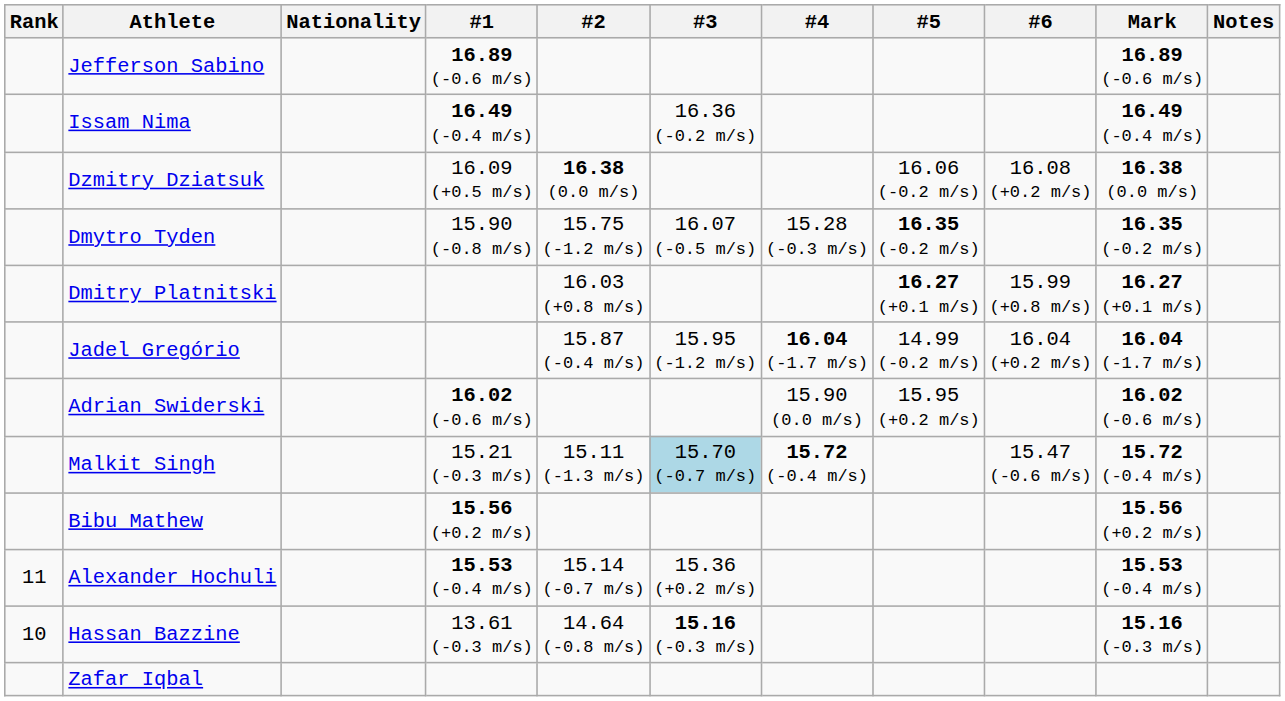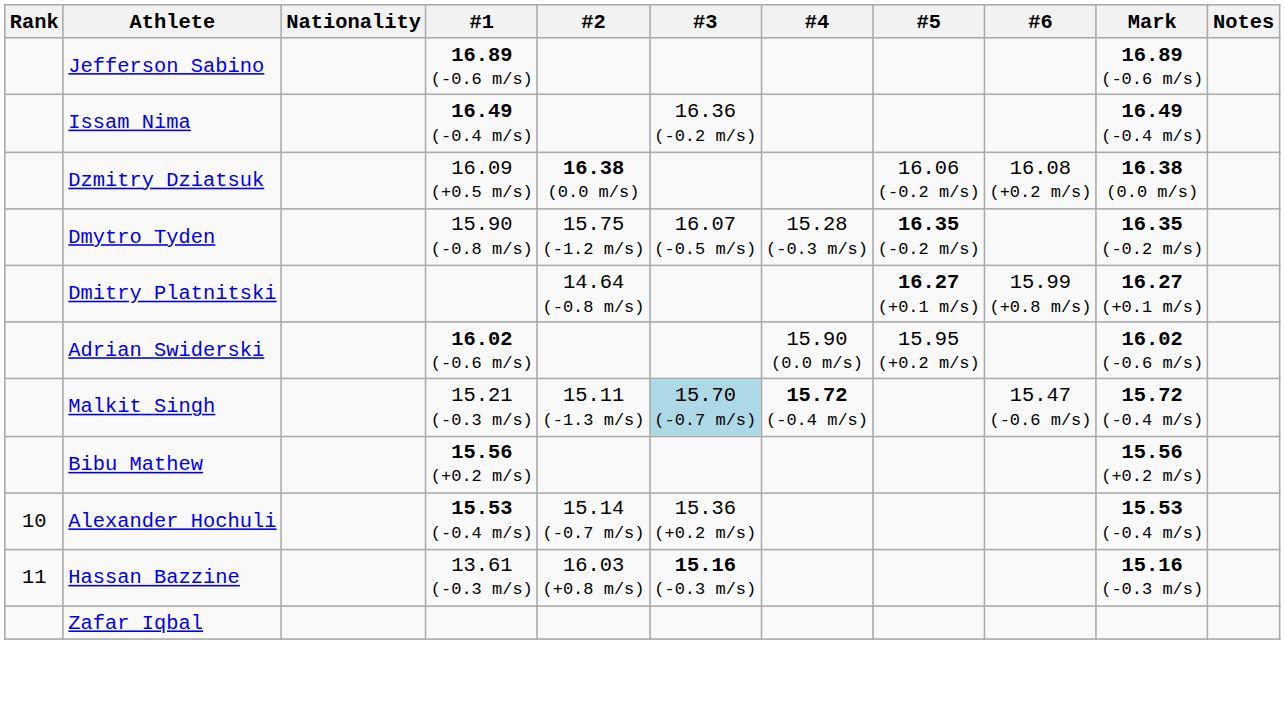 <table class="wikitable sortable" style="text-align:center">
 <tr>
 <th>Rank</th>
 <th>Athlete</th>
 <th>Nationality</th>
 <th>#1</th>
 <th>#2</th>
 <th>#3</th>
 <th>#4</th>
 <th>#5</th>
 <th>#6</th>
 <th>Mark</th>
 <th>Notes</th>
 </tr>
 <tr>
 <td></td>
 <td align="left"><a href='#'>Jefferson Sabino</a></td>
 <td align=left></td>
 <td><strong>16.89</strong><br> <small>(-0.6 m/s)</small></td>
 <td></td>
 <td></td>
 <td></td>
 <td></td>
 <td></td>
 <td><strong>16.89</strong><br> <small>(-0.6 m/s)</small></td>
 <td></td>
 </tr>
 <tr>
 <td></td>
 <td align="left"><a href='#'>Issam Nima</a></td>
 <td align=left></td>
 <td><strong>16.49</strong><br> <small>(-0.4 m/s)</small></td>
 <td></td>
 <td>16.36<br> <small>(-0.2 m/s)</small></td>
 <td></td>
 <td></td>
 <td></td>
 <td><strong>16.49</strong><br> <small>(-0.4 m/s)</small></td>
 <td></td>
 </tr>
 <tr>
 <td></td>
 <td align="left"><a href='#'>Dzmitry Dziatsuk</a></td>
 <td align=left></td>
 <td>16.09<br> <small>(+0.5 m/s)</small></td>
 <td><strong>16.38</strong><br> <small>(0.0 m/s)</small></td>
 <td></td>
 <td></td>
 <td>16.06<br> <small>(-0.2 m/s)</small></td>
 <td>16.08<br> <small>(+0.2 m/s)</small></td>
 <td><strong>16.38</strong><br> <small>(0.0 m/s)</small></td>
 <td></td>
 </tr>
 <tr>
 <td></td>
 <td align="left"><a href='#'>Dmytro Tyden</a></td>
 <td align=left></td>
 <td>15.90<br> <small>(-0.8 m/s)</small></td>
 <td>15.75<br> <small>(-1.2 m/s)</small></td>
 <td>16.07<br> <small>(-0.5 m/s)</small></td>
 <td>15.28<br> <small>(-0.3 m/s)</small></td>
 <td><strong>16.35</strong><br> <small>(-0.2 m/s)</small></td>
 <td></td>
 <td><strong>16.35</strong><br> <small>(-0.2 m/s)</small></td>
 <td></td>
 </tr>
 <tr>
 <td></td>
 <td align="left"><a href='#'>Dmitry Platnitski</a></td>
 <td align=left></td>
 <td></td>
-<td>16.03<br> <small>(+0.8 m/s)</small></td>
+<td>14.64<br> <small>(-0.8 m/s)</small></td>
 <td></td>
 <td></td>
 <td><strong>16.27</strong><br> <small>(+0.1 m/s)</small></td>
 <td>15.99<br> <small>(+0.8 m/s)</small></td>
 <td><strong>16.27</strong><br> <small>(+0.1 m/s)</small></td>
-<td></td>
-</tr>
-<tr>
-<td></td>
-<td align="left"><a href='#'>Jadel Gregório</a></td>
-<td align=left></td>
-<td></td>
-<td>15.87<br> <small>(-0.4 m/s)</small></td>
-<td>15.95<br> <small>(-1.2 m/s)</small></td>
-<td><strong>16.04</strong><br> <small>(-1.7 m/s)</small></td>
-<td>14.99<br> <small>(-0.2 m/s)</small></td>
-<td>16.04<br> <small>(+0.2 m/s)</small></td>
-<td><strong>16.04</strong><br> <small>(-1.7 m/s)</small></td>
 <td></td>
 </tr>
 <tr>
 <td></td>
 <td align="left"><a href='#'>Adrian Swiderski</a></td>
 <td align=left></td>
 <td><strong>16.02</strong><br> <small>(-0.6 m/s)</small></td>
 <td></td>
 <td></td>
 <td>15.90<br> <small>(0.0 m/s)</small></td>
 <td>15.95<br> <small>(+0.2 m/s)</small></td>
 <td></td>
 <td><strong>16.02</strong><br> <small>(-0.6 m/s)</small></td>
 <td></td>
 </tr>
 <tr>
 <td></td>
 <td align="left"><a href='#'>Malkit Singh</a></td>
 <td align=left></td>
 <td>15.21<br> <small>(-0.3 m/s)</small></td>
 <td>15.11<br> <small>(-1.3 m/s)</small></td>
 <td style="background: lightblue;">15.70<br> <small>(-0.7 m/s)</small></td>
 <td><strong>15.72</strong><br> <small>(-0.4 m/s)</small></td>
 <td></td>
 <td>15.47<br> <small>(-0.6 m/s)</small></td>
 <td><strong>15.72</strong><br> <small>(-0.4 m/s)</small></td>
 <td></td>
 </tr>
 <tr>
 <td></td>
 <td align="left"><a href='#'>Bibu Mathew</a></td>
 <td align=left></td>
 <td><strong>15.56</strong><br> <small>(+0.2 m/s)</small></td>
 <td></td>
 <td></td>
 <td></td>
 <td></td>
 <td></td>
 <td><strong>15.56</strong><br> <small>(+0.2 m/s)</small></td>
 <td></td>
 </tr>
 <tr>
-<td>11</td>
+<td>10</td>
 <td align="left"><a href='#'>Alexander Hochuli</a></td>
 <td align=left></td>
 <td><strong>15.53</strong><br> <small>(-0.4 m/s)</small></td>
 <td>15.14<br> <small>(-0.7 m/s)</small></td>
 <td>15.36<br> <small>(+0.2 m/s)</small></td>
 <td></td>
 <td></td>
 <td></td>
 <td><strong>15.53</strong><br> <small>(-0.4 m/s)</small></td>
 <td></td>
 </tr>
 <tr>
-<td>10</td>
+<td>11</td>
 <td align="left"><a href='#'>Hassan Bazzine</a></td>
 <td align=left></td>
 <td>13.61<br> <small>(-0.3 m/s)</small></td>
-<td>14.64<br> <small>(-0.8 m/s)</small></td>
+<td>16.03<br> <small>(+0.8 m/s)</small></td>
 <td><strong>15.16</strong><br> <small>(-0.3 m/s)</small></td>
 <td></td>
 <td></td>
 <td></td>
 <td><strong>15.16</strong><br> <small>(-0.3 m/s)</small></td>
 <td></td>
 </tr>
 <tr>
 <td></td>
 <td align="left"><a href='#'>Zafar Iqbal</a></td>
 <td align=left></td>
 <td></td>
 <td></td>
 <td></td>
 <td></td>
 <td></td>
 <td></td>
 <td></td>
 <td></td>
 </tr>
 </table>
